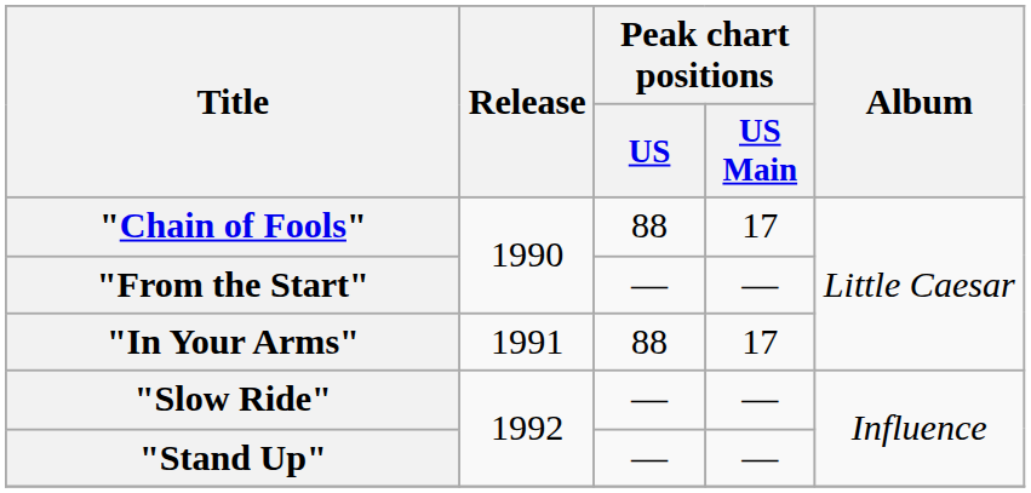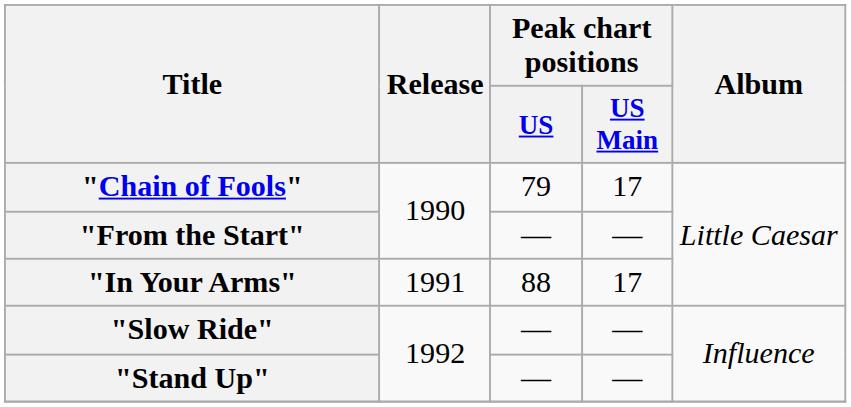 <table class="wikitable plainrowheaders" style="text-align:center;">
 <tr>
 <th scope="col" rowspan="2" style="width:12em;">Title</th>
 <th scope="col" rowspan="2" style="width:0.5em;">Release</th>
 <th colspan="2" scope="col">Peak chart positions</th>
 <th rowspan="2">Album</th>
 </tr>
 <tr>
 <th scope="col" style="width:2.9em;font-size:90%;"><a href='#'>US</a></th>
 <th scope="col" style="width:2.9em;font-size:90%;"><a href='#'>US<br>Main</a></th>
 </tr>
 <tr>
 <th scope="row">"<a href='#'>Chain of Fools</a>"</th>
 <td rowspan="2">1990</td>
-<td>88</td>
+<td>79</td>
 <td>17</td>
 <td rowspan="3"><em>Little Caesar</em></td>
 </tr>
 <tr>
 <th scope="row">"From the Start"</th>
 <td>—</td>
 <td>—</td>
 </tr>
 <tr>
 <th scope="row">"In Your Arms"</th>
 <td>1991</td>
 <td>88</td>
 <td>17</td>
 </tr>
 <tr>
 <th scope="row">"Slow Ride"</th>
 <td rowspan="2">1992</td>
 <td>—</td>
 <td>—</td>
 <td rowspan="2"><em>Influence</em></td>
 </tr>
 <tr>
 <th scope="row">"Stand Up"</th>
 <td>—</td>
 <td>—</td>
 </tr>
 <tr>
 </tr>
 </table>
